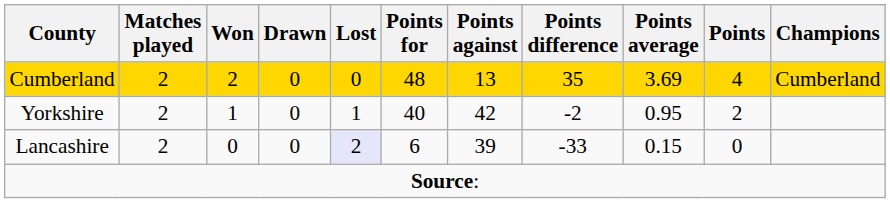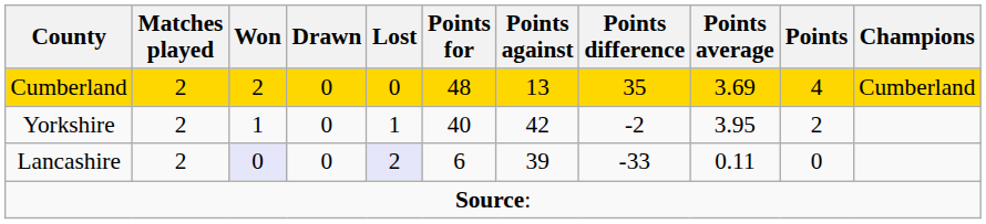 <table class="wikitable plainrowheaders" style="text-align: center; width: 60%">
 <tr>
 <th scope="col" style="width: 5%;">County</th>
 <th scope="col" style="width: 5%;">Matches played</th>
 <th scope="col" style="width: 5%;">Won</th>
 <th scope="col" style="width: 5%;">Drawn</th>
 <th scope="col" style="width: 5%;">Lost</th>
 <th scope="col" style="width: 5%;">Points for</th>
 <th scope="col" style="width: 5%;">Points against</th>
 <th scope="col" style="width: 5%;">Points difference</th>
 <th scope="col" style="width: 5%;">Points average</th>
 <th scope="col" style="width: 5%;">Points</th>
 <th scope="col" style="width: 15%;">Champions</th>
 </tr>
 <tr style="background: gold;">
 <td>Cumberland</td>
 <td>2</td>
 <td>2</td>
 <td>0</td>
 <td>0</td>
 <td>48</td>
 <td>13</td>
 <td>35</td>
 <td>3.69</td>
 <td>4</td>
 <td>Cumberland</td>
 </tr>
 <tr>
 <td>Yorkshire</td>
 <td>2</td>
 <td>1</td>
 <td>0</td>
 <td>1</td>
 <td>40</td>
 <td>42</td>
 <td>-2</td>
-<td>0.95</td>
+<td>3.95</td>
 <td>2</td>
 <td></td>
 </tr>
 <tr>
 <td>Lancashire</td>
 <td>2</td>
-<td>0</td>
+<td style="background: lavender;">0</td>
 <td>0</td>
 <td style="background: lavender;">2</td>
 <td>6</td>
 <td>39</td>
 <td>-33</td>
-<td>0.15</td>
+<td>0.11</td>
 <td>0</td>
 <td></td>
 </tr>
 <tr>
 <td colspan="11"><strong>Source</strong>:</td>
 </tr>
 </table>
